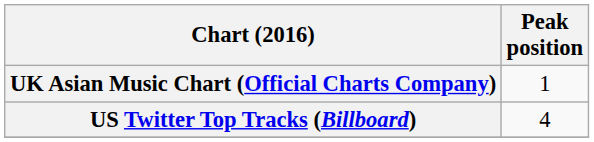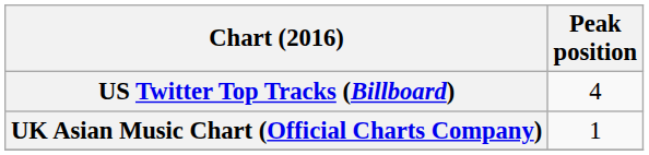 <table class="wikitable sortable plainrowheaders" style="text-align:center">
 <tr>
 <th scope="col">Chart (2016)</th>
 <th scope="col">Peak<br> position</th>
 </tr>
 <tr>
+<th scope="row">US <a href='#'>Twitter Top Tracks</a> (<em><a href='#'>Billboard</a></em>)</th>
+<td>4</td>
+</tr>
+<tr>
 <th scope="row">UK Asian Music Chart (<a href='#'>Official Charts Company</a>)</th>
 <td>1</td>
 </tr>
 <tr>
-<th scope="row">US <a href='#'>Twitter Top Tracks</a> (<em><a href='#'>Billboard</a></em>)</th>
-<td>4</td>
-</tr>
-<tr>
 </tr>
 </table>
